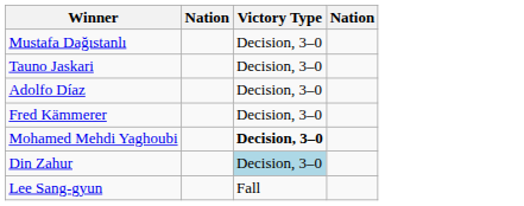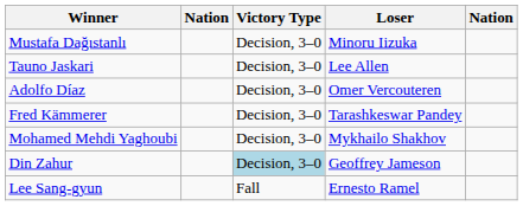 <table class="wikitable sortable" style="text-align:left;">
 <tr>
 <th>Winner</th>
 <th>Nation</th>
 <th>Victory Type</th>
+<th>Loser</th>
 <th>Nation</th>
 </tr>
 <tr>
 <td><a href='#'>Mustafa Dağıstanlı</a></td>
 <td></td>
 <td>Decision, 3–0</td>
+<td><a href='#'>Minoru Iizuka</a></td>
 <td></td>
 </tr>
 <tr>
 <td><a href='#'>Tauno Jaskari</a></td>
 <td></td>
 <td>Decision, 3–0</td>
+<td><a href='#'>Lee Allen</a></td>
 <td></td>
 </tr>
 <tr>
 <td><a href='#'>Adolfo Díaz</a></td>
 <td></td>
 <td>Decision, 3–0</td>
+<td><a href='#'>Omer Vercouteren</a></td>
 <td></td>
 </tr>
 <tr>
 <td><a href='#'>Fred Kämmerer</a></td>
 <td></td>
 <td>Decision, 3–0</td>
+<td><a href='#'>Tarashkeswar Pandey</a></td>
 <td></td>
 </tr>
 <tr>
 <td><a href='#'>Mohamed Mehdi Yaghoubi</a></td>
 <td></td>
-<td><strong>Decision, 3–0</strong></td>
+<td>Decision, 3–0</td>
+<td><a href='#'>Mykhailo Shakhov</a></td>
 <td></td>
 </tr>
 <tr>
 <td><a href='#'>Din Zahur</a></td>
 <td></td>
 <td style="background: lightblue;">Decision, 3–0</td>
+<td><a href='#'>Geoffrey Jameson</a></td>
 <td></td>
 </tr>
 <tr>
 <td><a href='#'>Lee Sang-gyun</a></td>
 <td></td>
 <td>Fall</td>
+<td><a href='#'>Ernesto Ramel</a></td>
 <td></td>
 </tr>
 </table>
